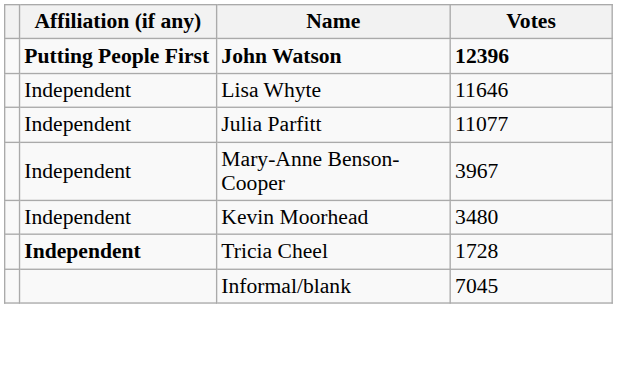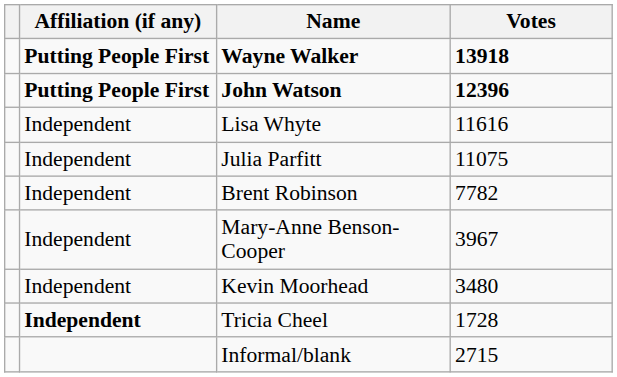 <table class="wikitable" style="width:51%;">
 <tr>
 <th style="width:1%;"></th>
 <th style="width:15%;">Affiliation (if any)</th>
 <th style="width:20%;">Name</th>
 <th style="width:15%;">Votes</th>
+</tr>
+<tr>
+<td bgcolor=></td>
+<td><strong>Putting People First</strong></td>
+<td><strong>Wayne Walker</strong></td>
+<td><strong>13918</strong></td>
 </tr>
 <tr>
 <td bgcolor=></td>
 <td><strong>Putting People First</strong></td>
 <td><strong>John Watson</strong></td>
 <td><strong>12396</strong></td>
 </tr>
 <tr>
 <td bgcolor=></td>
 <td>Independent</td>
 <td>Lisa Whyte</td>
-<td>11646</td>
+<td>11616</td>
 </tr>
 <tr>
 <td bgcolor=></td>
 <td>Independent</td>
 <td>Julia Parfitt</td>
-<td>11077</td>
+<td>11075</td>
+</tr>
+<tr>
+<td bgcolor=></td>
+<td>Independent</td>
+<td>Brent Robinson</td>
+<td>7782</td>
 </tr>
 <tr>
 <td bgcolor=></td>
 <td>Independent</td>
 <td>Mary-Anne Benson-Cooper</td>
 <td>3967</td>
 </tr>
 <tr>
 <td bgcolor=></td>
 <td>Independent</td>
 <td>Kevin Moorhead</td>
 <td>3480</td>
 </tr>
 <tr>
 <td bgcolor=></td>
 <td><strong>Independent</strong></td>
 <td>Tricia Cheel</td>
 <td>1728</td>
 </tr>
 <tr>
 <td bgcolor=></td>
 <td></td>
 <td>Informal/blank</td>
-<td>7045</td>
+<td>2715</td>
 </tr>
 </table>
